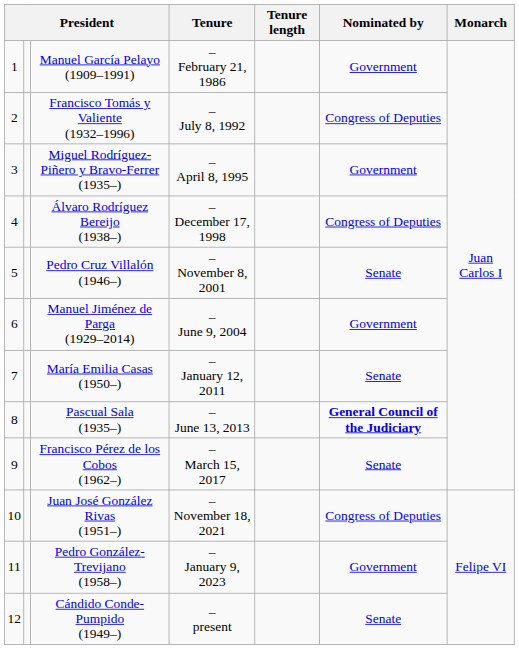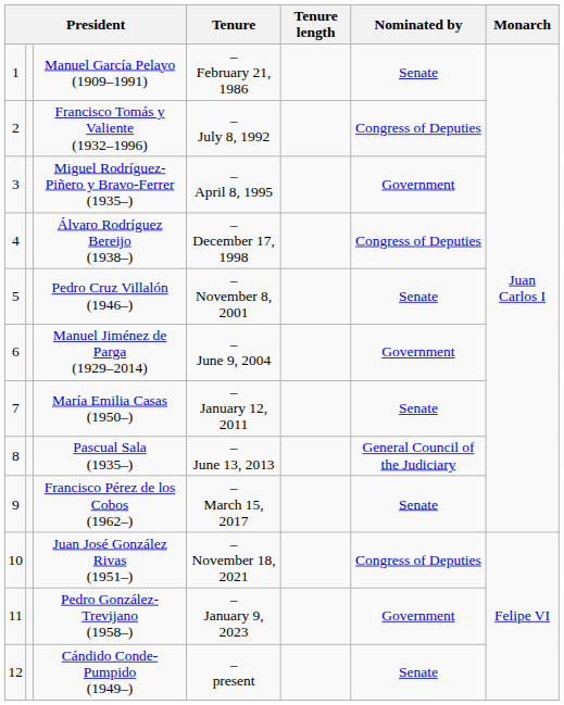 <table class="wikitable sortable" style="text-align: center;">
 <tr>
 <th colspan="3">President</th>
 <th>Tenure</th>
 <th>Tenure length</th>
 <th class="unsortable">Nominated by</th>
 <th>Monarch</th>
 </tr>
 <tr>
 <td>1</td>
 <td></td>
 <td><a href='#'>Manuel García Pelayo</a><br>(1909–1991)</td>
 <td> –<br><span>February 21, 1986</span></td>
 <td></td>
-<td><a href='#'>Government</a></td>
+<td><a href='#'>Senate</a></td>
 <td rowspan="10"><a href='#'>Juan Carlos I</a></td>
 </tr>
 <tr>
 <td>2</td>
 <td></td>
 <td><a href='#'>Francisco Tomás y Valiente</a><br>(1932–1996)</td>
 <td> –<br><span>July 8, 1992</span></td>
 <td></td>
 <td><a href='#'>Congress of Deputies</a></td>
 </tr>
 <tr>
 <td>3</td>
 <td></td>
 <td><a href='#'>Miguel Rodríguez-Piñero y Bravo-Ferrer</a><br>(1935–)</td>
 <td> –<br><span>April 8, 1995</span></td>
 <td></td>
 <td><a href='#'>Government</a></td>
 </tr>
 <tr>
 <td>4</td>
 <td></td>
 <td><a href='#'>Álvaro Rodríguez Bereijo</a><br>(1938–)</td>
 <td> –<br><span>December 17, 1998</span></td>
 <td></td>
 <td><a href='#'>Congress of Deputies</a></td>
 </tr>
 <tr>
 <td>5</td>
 <td></td>
 <td><a href='#'>Pedro Cruz Villalón</a><br>(1946–)</td>
 <td> –<br>November 8, 2001</td>
 <td></td>
 <td><a href='#'>Senate</a></td>
 </tr>
 <tr>
 <td>6</td>
 <td></td>
 <td><a href='#'>Manuel Jiménez de Parga</a><br>(1929–2014)</td>
 <td> –<br><span>June 9, 2004</span></td>
 <td></td>
 <td><a href='#'>Government</a></td>
 </tr>
 <tr>
 <td>7</td>
 <td></td>
 <td><a href='#'>María Emilia Casas</a><br>(1950–)</td>
 <td> –<br><span>January 12, 2011</span></td>
 <td></td>
 <td><a href='#'>Senate</a></td>
 </tr>
 <tr>
 <td>8</td>
 <td></td>
 <td><a href='#'>Pascual Sala</a><br>(1935–)</td>
 <td> –<br><span>June 13, 2013</span></td>
 <td></td>
-<td><strong><a href='#'>General Council of the Judiciary</a></strong></td>
+<td><a href='#'>General Council of the Judiciary</a></td>
 </tr>
 <tr>
 <td>9</td>
 <td></td>
 <td><a href='#'>Francisco Pérez de los Cobos</a><br>(1962–)</td>
 <td> –<br><span>March 15, 2017</span></td>
 <td></td>
 <td><a href='#'>Senate</a></td>
 </tr>
 <tr>
 <td rowspan="2">10</td>
 <td rowspan="2"></td>
 <td rowspan="2"><a href='#'>Juan José González Rivas</a><br>(1951–)</td>
 <td rowspan="2"> –<br><span>November 18, 2021</span></td>
 <td rowspan="2"></td>
 <td rowspan="2"><a href='#'>Congress of Deputies</a></td>
 </tr>
 <tr>
 <td rowspan="3"><a href='#'>Felipe VI</a></td>
 </tr>
 <tr>
 <td>11</td>
 <td></td>
 <td><a href='#'>Pedro González-Trevijano</a><br>(1958–)</td>
 <td> –<br><span>January 9, 2023</span></td>
 <td></td>
 <td><a href='#'>Government</a></td>
 </tr>
 <tr>
 <td>12</td>
 <td></td>
 <td><a href='#'>Cándido Conde-Pumpido</a><br>(1949–)</td>
 <td> –<br><span>present</span></td>
 <td></td>
 <td><a href='#'>Senate</a></td>
 </tr>
 </table>
